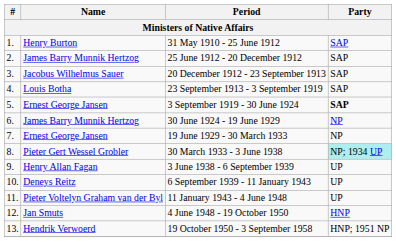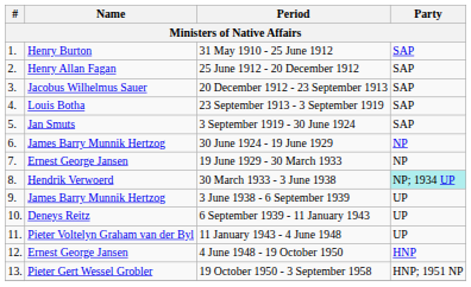 <table class="wikitable">
 <tr>
 <th>#</th>
 <th>Name</th>
 <th>Period</th>
 <th>Party</th>
 </tr>
 <tr>
 <th colspan="4">Ministers of Native Affairs</th>
 </tr>
 <tr>
 <td>1.</td>
 <td><a href='#'>Henry Burton</a></td>
 <td>31 May 1910 - 25 June 1912</td>
 <td><a href='#'>SAP</a></td>
 </tr>
 <tr>
 <td>2.</td>
-<td><a href='#'>James Barry Munnik Hertzog</a></td>
+<td><a href='#'>Henry Allan Fagan</a></td>
 <td>25 June 1912 - 20 December 1912</td>
 <td>SAP</td>
 </tr>
 <tr>
 <td>3.</td>
 <td><a href='#'>Jacobus Wilhelmus Sauer</a></td>
 <td>20 December 1912 - 23 September 1913</td>
 <td>SAP</td>
 </tr>
 <tr>
 <td>4.</td>
 <td><a href='#'>Louis Botha</a></td>
 <td>23 September 1913 - 3 September 1919</td>
 <td>SAP</td>
 </tr>
 <tr>
 <td>5.</td>
-<td><a href='#'>Ernest George Jansen</a></td>
+<td><a href='#'>Jan Smuts</a></td>
 <td>3 September 1919 - 30 June 1924</td>
-<td><strong>SAP</strong></td>
+<td>SAP</td>
 </tr>
 <tr>
 <td>6.</td>
 <td><a href='#'>James Barry Munnik Hertzog</a></td>
 <td>30 June 1924 - 19 June 1929</td>
 <td><a href='#'>NP</a></td>
 </tr>
 <tr>
 <td>7.</td>
 <td><a href='#'>Ernest George Jansen</a></td>
 <td>19 June 1929 - 30 March 1933</td>
 <td>NP</td>
 </tr>
 <tr>
 <td>8.</td>
-<td><a href='#'>Pieter Gert Wessel Grobler</a></td>
+<td><a href='#'>Hendrik Verwoerd</a></td>
 <td>30 March 1933 - 3 June 1938</td>
 <td style="background: paleturquoise;">NP; 1934 <a href='#'>UP</a></td>
 </tr>
 <tr>
 <td>9.</td>
-<td><a href='#'>Henry Allan Fagan</a></td>
+<td><a href='#'>James Barry Munnik Hertzog</a></td>
 <td>3 June 1938 - 6 September 1939</td>
 <td>UP</td>
 </tr>
 <tr>
 <td>10.</td>
 <td><a href='#'>Deneys Reitz</a></td>
 <td>6 September 1939 - 11 January 1943</td>
 <td>UP</td>
 </tr>
 <tr>
 <td>11.</td>
 <td><a href='#'>Pieter Voltelyn Graham van der Byl</a></td>
 <td>11 January 1943 - 4 June 1948</td>
 <td>UP</td>
 </tr>
 <tr>
 <td>12.</td>
-<td><a href='#'>Jan Smuts</a></td>
+<td><a href='#'>Ernest George Jansen</a></td>
 <td>4 June 1948 - 19 October 1950</td>
 <td><a href='#'>HNP</a></td>
 </tr>
 <tr>
 <td>13.</td>
-<td><a href='#'>Hendrik Verwoerd</a></td>
+<td><a href='#'>Pieter Gert Wessel Grobler</a></td>
 <td>19 October 1950 - 3 September 1958</td>
 <td>HNP; 1951 NP</td>
 </tr>
 <tr>
 </tr>
 </table>
